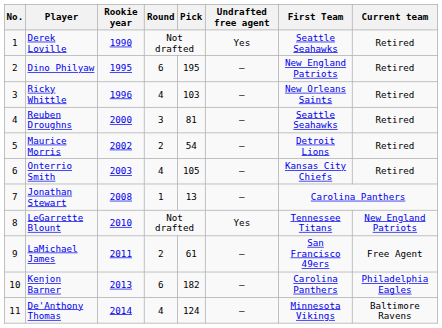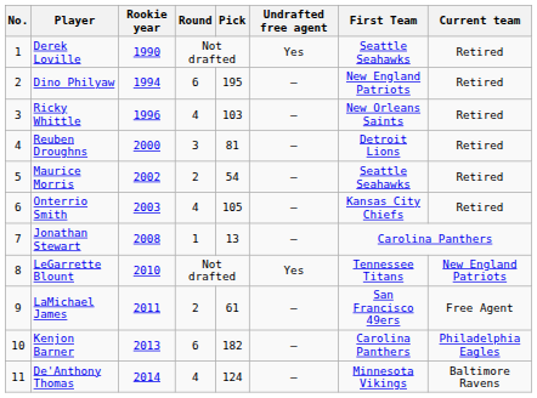 <table class="wikitable">
 <tr>
 <th>No.</th>
 <th>Player</th>
 <th>Rookie year</th>
 <th>Round</th>
 <th>Pick</th>
 <th>Undrafted free agent</th>
 <th>First Team</th>
 <th>Current team</th>
 </tr>
 <tr align=center>
 <td>1</td>
 <td align=left><a href='#'>Derek Loville</a></td>
 <td><a href='#'>1990</a></td>
 <td colspan=2>Not drafted</td>
 <td>Yes</td>
 <td><a href='#'>Seattle Seahawks</a></td>
 <td>Retired</td>
 </tr>
 <tr align=center>
 <td>2</td>
 <td align=left><a href='#'>Dino Philyaw</a></td>
-<td><a href='#'>1995</a></td>
+<td><a href='#'>1994</a></td>
 <td>6</td>
 <td>195</td>
 <td>–</td>
 <td><a href='#'>New England Patriots</a></td>
 <td>Retired</td>
 </tr>
 <tr align=center>
 <td>3</td>
 <td align=left><a href='#'>Ricky Whittle</a></td>
 <td><a href='#'>1996</a></td>
 <td>4</td>
 <td>103</td>
 <td>–</td>
 <td><a href='#'>New Orleans Saints</a></td>
 <td>Retired</td>
 </tr>
 <tr align=center>
 <td>4</td>
 <td align=left><a href='#'>Reuben Droughns</a></td>
 <td><a href='#'>2000</a></td>
 <td>3</td>
 <td>81</td>
 <td>–</td>
-<td><a href='#'>Seattle Seahawks</a></td>
+<td><a href='#'>Detroit Lions</a></td>
 <td>Retired</td>
 </tr>
 <tr align=center>
 <td>5</td>
 <td align=left><a href='#'>Maurice Morris</a></td>
 <td><a href='#'>2002</a></td>
 <td>2</td>
 <td>54</td>
 <td>–</td>
-<td><a href='#'>Detroit Lions</a></td>
+<td><a href='#'>Seattle Seahawks</a></td>
 <td>Retired</td>
 </tr>
 <tr align=center>
 <td>6</td>
 <td align=left><a href='#'>Onterrio Smith</a></td>
 <td><a href='#'>2003</a></td>
 <td>4</td>
 <td>105</td>
 <td>–</td>
 <td><a href='#'>Kansas City Chiefs</a></td>
 <td>Retired</td>
 </tr>
 <tr align=center>
 <td>7</td>
 <td align=left><a href='#'>Jonathan Stewart</a></td>
 <td><a href='#'>2008</a></td>
 <td>1</td>
 <td>13</td>
 <td>–</td>
 <td colspan=2><a href='#'>Carolina Panthers</a></td>
 </tr>
 <tr align=center>
 <td>8</td>
 <td align=left><a href='#'>LeGarrette Blount</a></td>
 <td><a href='#'>2010</a></td>
 <td colspan=2>Not drafted</td>
 <td>Yes</td>
 <td><a href='#'>Tennessee Titans</a></td>
 <td><a href='#'>New England Patriots</a></td>
 </tr>
 <tr align=center>
 <td>9</td>
 <td align=left><a href='#'>LaMichael James</a></td>
 <td><a href='#'>2011</a></td>
 <td>2</td>
 <td>61</td>
 <td>–</td>
 <td><a href='#'>San Francisco 49ers</a></td>
 <td>Free Agent</td>
 </tr>
 <tr align=center>
 <td>10</td>
 <td align=left><a href='#'>Kenjon Barner</a></td>
 <td><a href='#'>2013</a></td>
 <td>6</td>
 <td>182</td>
 <td>–</td>
 <td><a href='#'>Carolina Panthers</a></td>
 <td><a href='#'>Philadelphia Eagles</a></td>
 </tr>
 <tr align=center>
 <td>11</td>
 <td align=left><a href='#'>De'Anthony Thomas</a></td>
 <td><a href='#'>2014</a></td>
 <td>4</td>
 <td>124</td>
 <td>–</td>
 <td><a href='#'>Minnesota Vikings</a></td>
 <td>Baltimore Ravens</td>
 </tr>
 </table>
